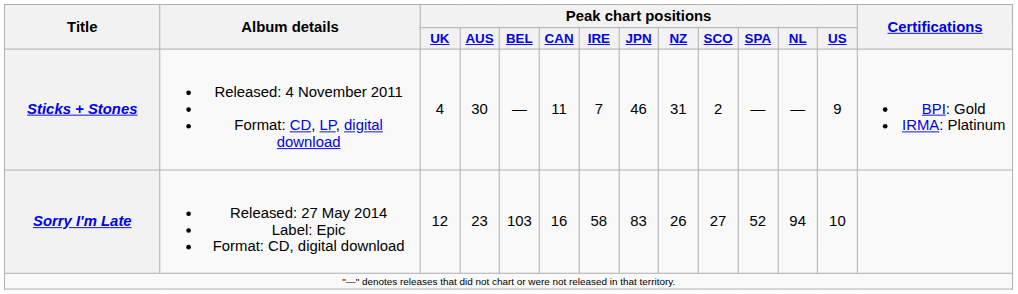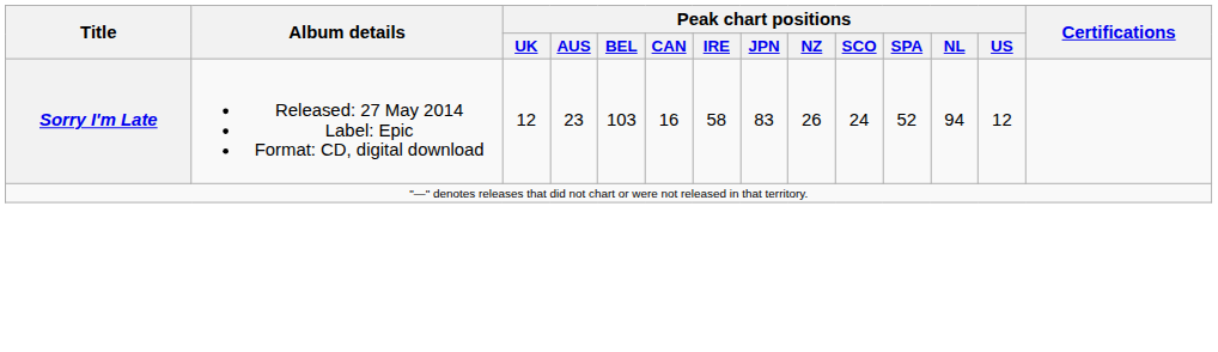 <table class="wikitable plainrowheaders" style="text-align:center;">
 <tr>
 <th scope="col" rowspan="2" style="width:10em;">Title</th>
 <th scope="col" rowspan="2" style="width:17em;">Album details</th>
 <th scope="col" colspan="11">Peak chart positions</th>
 <th scope="col" rowspan="2" style="width:10em;"><a href='#'>Certifications</a></th>
 </tr>
 <tr>
 <th scope="col" style="width:2.5em;font-size:90%;"><a href='#'>UK</a><br></th>
 <th scope="col" style="width:2.5em;font-size:90%;"><a href='#'>AUS</a><br></th>
 <th scope="col" style="width:2.5em;font-size:90%;"><a href='#'>BEL</a><br></th>
 <th scope="col" style="width:2.5em;font-size:90%;"><a href='#'>CAN</a><br></th>
 <th scope="col" style="width:2.5em;font-size:90%;"><a href='#'>IRE</a><br></th>
 <th scope="col" style="width:2.5em;font-size:90%;"><a href='#'>JPN</a><br></th>
 <th scope="col" style="width:2.5em;font-size:90%;"><a href='#'>NZ</a><br></th>
 <th scope="col" style="width:2.5em;font-size:90%;"><a href='#'>SCO</a><br></th>
 <th scope="col" style="width:2.5em;font-size:90%;"><a href='#'>SPA</a><br></th>
 <th scope="col" style="width:2.5em;font-size:90%;"><a href='#'>NL</a><br></th>
 <th scope="col" style="width:2.5em;font-size:90%;"><a href='#'>US</a><br></th>
 </tr>
 <tr>
-<th scope="row"><em><a href='#'>Sticks + Stones</a></em></th>
-<td><br><ul><li>Released: 4 November 2011</li><li></li><li>Format: <a href='#'>CD</a>, <a href='#'>LP</a>, <a href='#'>digital download</a></li></ul></td>
-<td>4</td>
-<td>30</td>
-<td>—</td>
-<td>11</td>
-<td>7</td>
-<td>46</td>
-<td>31</td>
-<td>2</td>
-<td>—</td>
-<td>—</td>
-<td>9</td>
-<td><br><ul><li><a href='#'>BPI</a>: Gold</li><li><a href='#'>IRMA</a>: Platinum</li></ul></td>
-</tr>
-<tr>
 <th scope="row"><em><a href='#'>Sorry I'm Late</a></em></th>
 <td><br><ul><li>Released: 27 May 2014</li><li>Label: Epic</li><li>Format: CD, digital download</li></ul></td>
 <td>12</td>
 <td>23</td>
 <td>103</td>
 <td>16</td>
 <td>58</td>
 <td>83</td>
 <td>26</td>
-<td>27</td>
+<td>24</td>
 <td>52</td>
 <td>94</td>
-<td>10</td>
+<td>12</td>
 <td></td>
 </tr>
 <tr>
 <td colspan="14" align="center" style="font-size:8pt">"—" denotes releases that did not chart or were not released in that territory.</td>
 </tr>
 </table>
